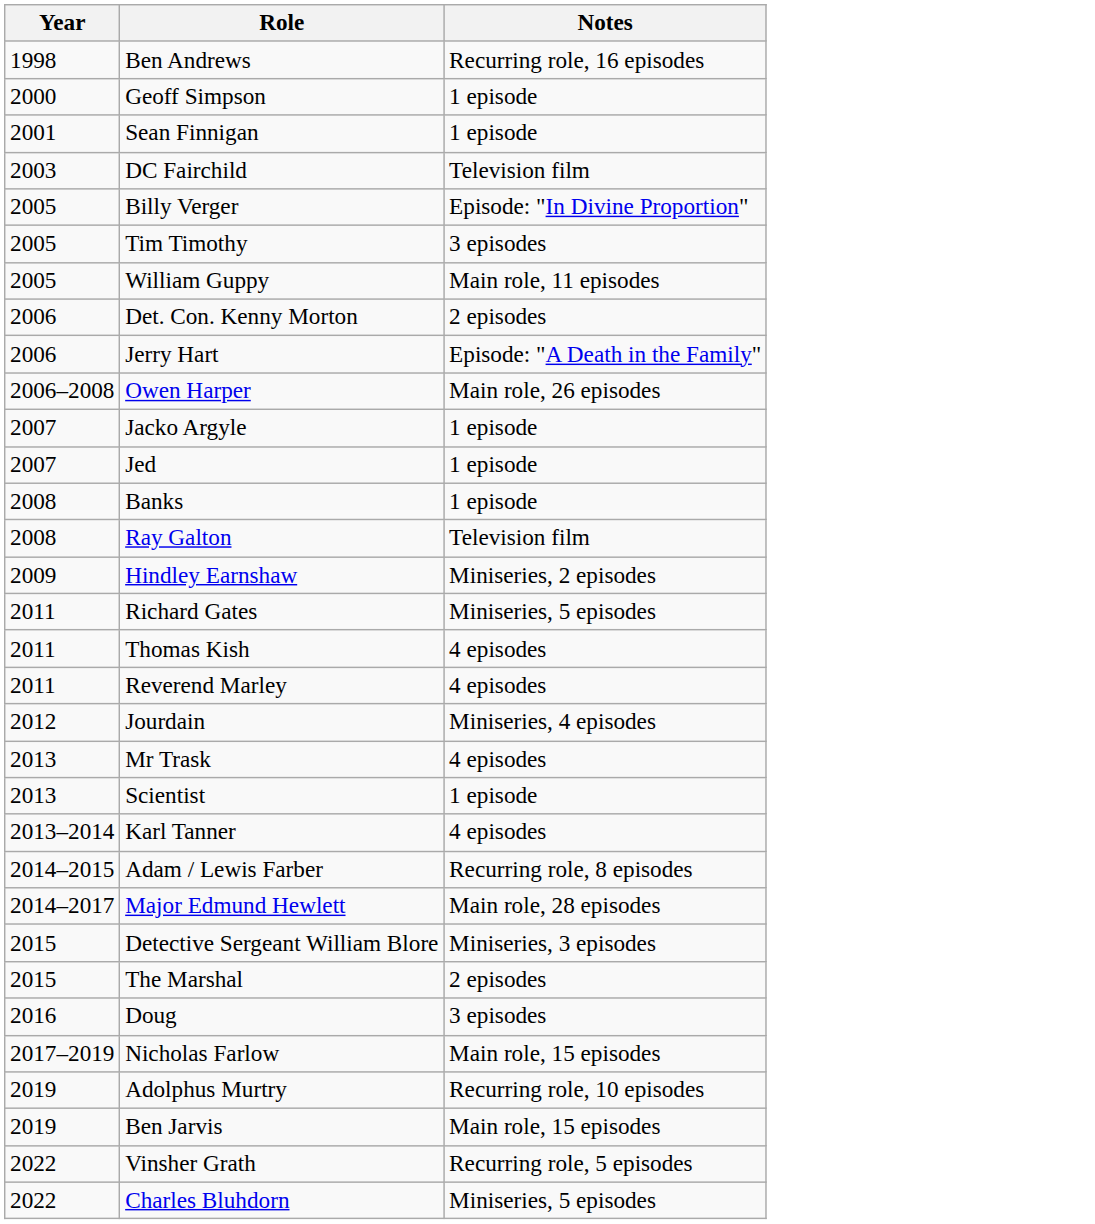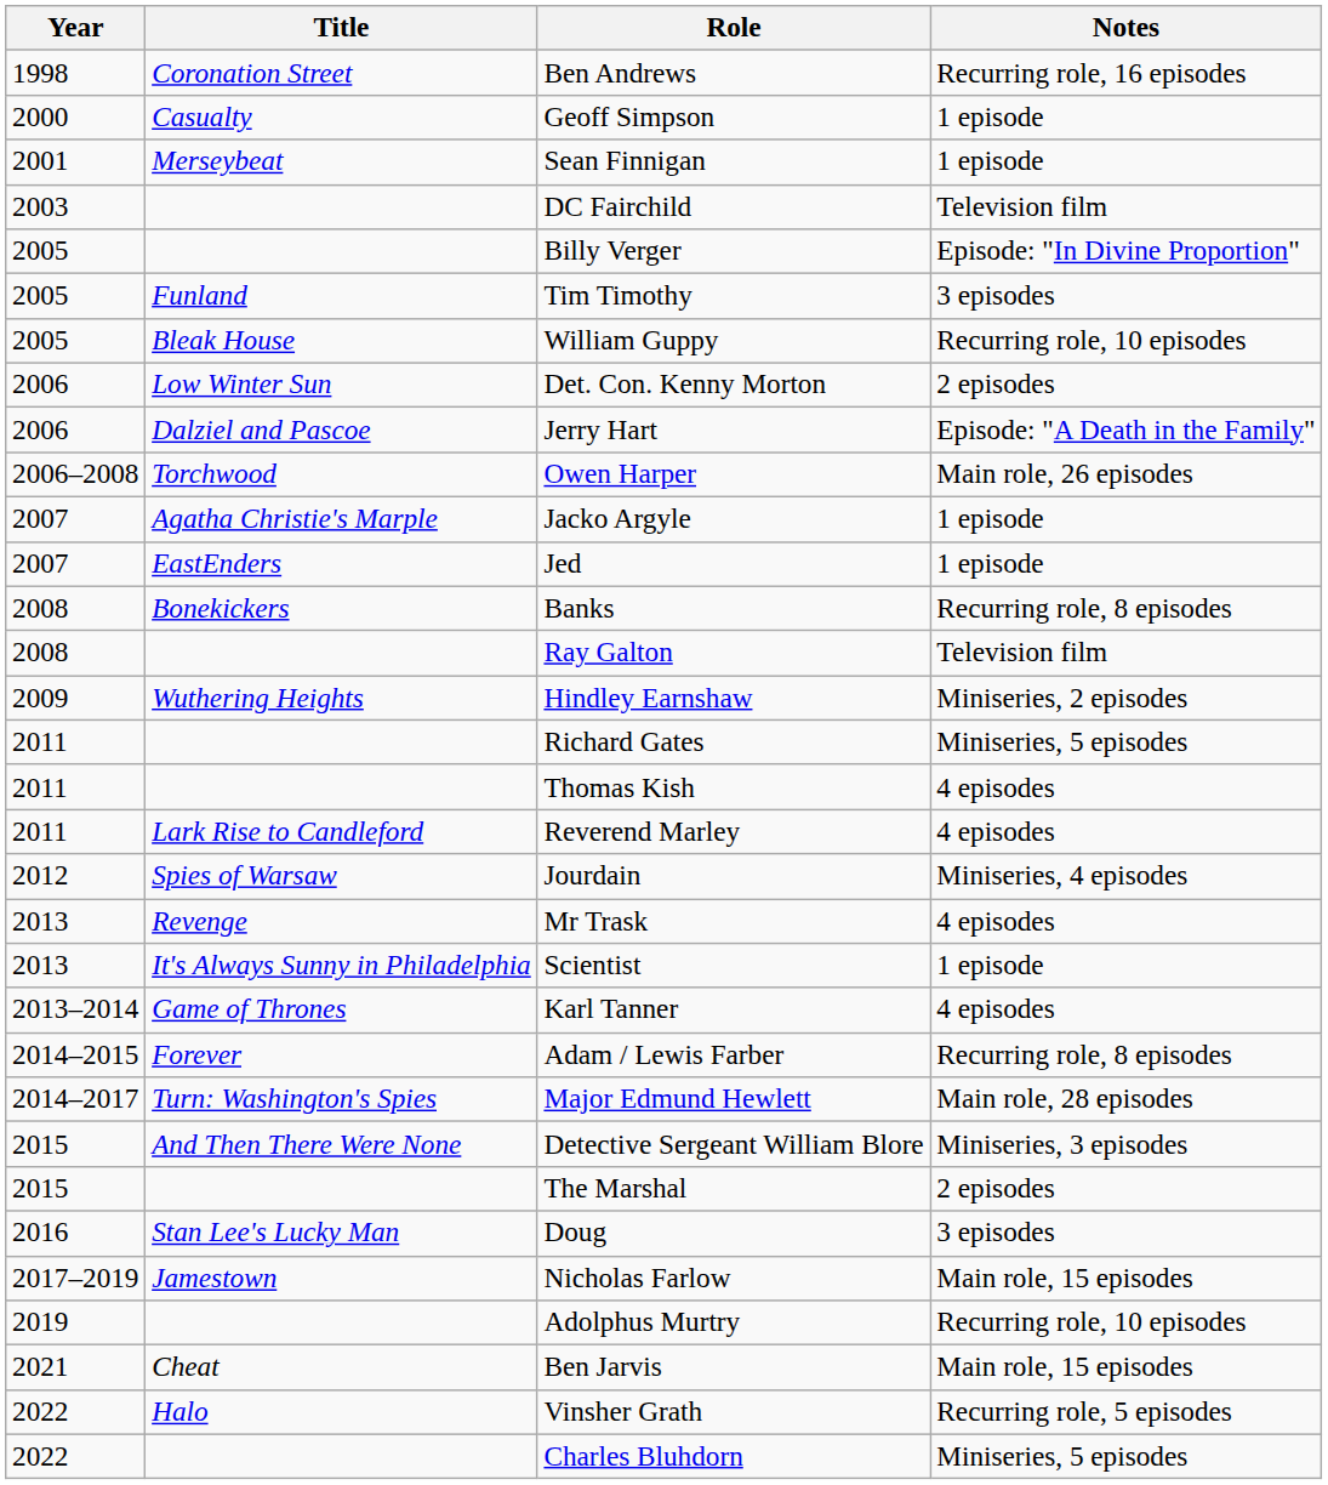 <table class="wikitable sortable">
 <tr>
 <th>Year</th>
+<th>Title</th>
 <th>Role</th>
 <th class="unsortable">Notes</th>
 </tr>
 <tr>
 <td>1998</td>
+<td><em><a href='#'>Coronation Street</a></em></td>
 <td>Ben Andrews</td>
 <td>Recurring role, 16 episodes</td>
 </tr>
 <tr>
 <td>2000</td>
+<td><em><a href='#'>Casualty</a></em></td>
 <td>Geoff Simpson</td>
 <td>1 episode</td>
 </tr>
 <tr>
 <td>2001</td>
+<td><em><a href='#'>Merseybeat</a></em></td>
 <td>Sean Finnigan</td>
 <td>1 episode</td>
 </tr>
 <tr>
 <td>2003</td>
+<td><em></em></td>
 <td>DC Fairchild</td>
 <td>Television film</td>
 </tr>
 <tr>
 <td>2005</td>
+<td><em></em></td>
 <td>Billy Verger</td>
 <td>Episode: "<a href='#'>In Divine Proportion</a>"</td>
 </tr>
 <tr>
 <td>2005</td>
+<td><em><a href='#'>Funland</a></em></td>
 <td>Tim Timothy</td>
 <td>3 episodes</td>
 </tr>
 <tr>
 <td>2005</td>
+<td><em><a href='#'>Bleak House</a></em></td>
 <td>William Guppy</td>
-<td>Main role, 11 episodes</td>
+<td>Recurring role, 10 episodes</td>
 </tr>
 <tr>
 <td>2006</td>
+<td><em><a href='#'>Low Winter Sun</a></em></td>
 <td>Det. Con. Kenny Morton</td>
 <td>2 episodes</td>
 </tr>
 <tr>
 <td>2006</td>
+<td><em><a href='#'>Dalziel and Pascoe</a></em></td>
 <td>Jerry Hart</td>
 <td>Episode: "<a href='#'>A Death in the Family</a>"</td>
 </tr>
 <tr>
 <td>2006–2008</td>
+<td><em><a href='#'>Torchwood</a></em></td>
 <td><a href='#'>Owen Harper</a></td>
 <td>Main role, 26 episodes</td>
 </tr>
 <tr>
 <td>2007</td>
+<td><em><a href='#'>Agatha Christie's Marple</a></em></td>
 <td>Jacko Argyle</td>
 <td>1 episode</td>
 </tr>
 <tr>
 <td>2007</td>
+<td><em><a href='#'>EastEnders</a></em></td>
 <td>Jed</td>
 <td>1 episode</td>
 </tr>
 <tr>
 <td>2008</td>
+<td><em><a href='#'>Bonekickers</a></em></td>
 <td>Banks</td>
-<td>1 episode</td>
+<td>Recurring role, 8 episodes</td>
 </tr>
 <tr>
 <td>2008</td>
+<td><em></em></td>
 <td><a href='#'>Ray Galton</a></td>
 <td>Television film</td>
 </tr>
 <tr>
 <td>2009</td>
+<td><em><a href='#'>Wuthering Heights</a></em></td>
 <td><a href='#'>Hindley Earnshaw</a></td>
 <td>Miniseries, 2 episodes</td>
 </tr>
 <tr>
 <td>2011</td>
+<td><em></em></td>
 <td>Richard Gates</td>
 <td>Miniseries, 5 episodes</td>
 </tr>
 <tr>
 <td>2011</td>
+<td><em></em></td>
 <td>Thomas Kish</td>
 <td>4 episodes</td>
 </tr>
 <tr>
 <td>2011</td>
+<td><em><a href='#'>Lark Rise to Candleford</a></em></td>
 <td>Reverend Marley</td>
 <td>4 episodes</td>
 </tr>
 <tr>
 <td>2012</td>
+<td><em><a href='#'>Spies of Warsaw</a></em></td>
 <td>Jourdain</td>
 <td>Miniseries, 4 episodes</td>
 </tr>
 <tr>
 <td>2013</td>
+<td><em><a href='#'>Revenge</a></em></td>
 <td>Mr Trask</td>
 <td>4 episodes</td>
 </tr>
 <tr>
 <td>2013</td>
+<td><em><a href='#'>It's Always Sunny in Philadelphia</a></em></td>
 <td>Scientist</td>
 <td>1 episode</td>
 </tr>
 <tr>
 <td>2013–2014</td>
+<td><em><a href='#'>Game of Thrones</a></em></td>
 <td>Karl Tanner</td>
 <td>4 episodes</td>
 </tr>
 <tr>
 <td>2014–2015</td>
+<td><em><a href='#'>Forever</a></em></td>
 <td>Adam / Lewis Farber</td>
 <td>Recurring role, 8 episodes</td>
 </tr>
 <tr>
 <td>2014–2017</td>
+<td><em><a href='#'>Turn: Washington's Spies</a></em></td>
 <td><a href='#'>Major Edmund Hewlett</a></td>
 <td>Main role, 28 episodes</td>
 </tr>
 <tr>
 <td>2015</td>
+<td><em><a href='#'>And Then There Were None</a></em></td>
 <td>Detective Sergeant William Blore</td>
 <td>Miniseries, 3 episodes</td>
 </tr>
 <tr>
 <td>2015</td>
+<td><em></em></td>
 <td>The Marshal</td>
 <td>2 episodes</td>
 </tr>
 <tr>
 <td>2016</td>
+<td><em><a href='#'>Stan Lee's Lucky Man</a></em></td>
 <td>Doug</td>
 <td>3 episodes</td>
 </tr>
 <tr>
 <td>2017–2019</td>
+<td><em><a href='#'>Jamestown</a></em></td>
 <td>Nicholas Farlow</td>
 <td>Main role, 15 episodes</td>
 </tr>
 <tr>
 <td>2019</td>
+<td><em></em></td>
 <td>Adolphus Murtry</td>
 <td>Recurring role, 10 episodes</td>
 </tr>
 <tr>
-<td>2019</td>
+<td>2021</td>
+<td><em>Cheat</em></td>
 <td>Ben Jarvis</td>
 <td>Main role, 15 episodes</td>
 </tr>
 <tr>
 <td>2022</td>
+<td><em><a href='#'>Halo</a></em></td>
 <td>Vinsher Grath</td>
 <td>Recurring role, 5 episodes</td>
 </tr>
 <tr>
 <td>2022</td>
+<td><em></em></td>
 <td><a href='#'>Charles Bluhdorn</a></td>
 <td>Miniseries, 5 episodes</td>
 </tr>
 </table>
